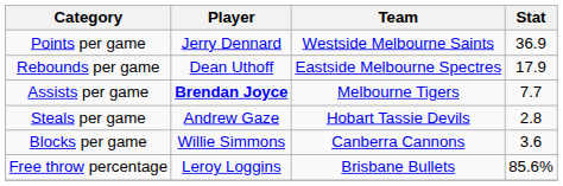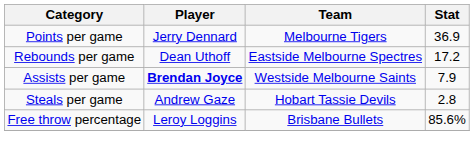 <table class="wikitable" style="text-align:center">
 <tr>
 <th>Category</th>
 <th>Player</th>
 <th>Team</th>
 <th>Stat</th>
 </tr>
 <tr>
 <td><a href='#'>Points</a> per game</td>
 <td><a href='#'>Jerry Dennard</a></td>
-<td><a href='#'>Westside Melbourne Saints</a></td>
+<td><a href='#'>Melbourne Tigers</a></td>
 <td>36.9</td>
 </tr>
 <tr>
 <td><a href='#'>Rebounds</a> per game</td>
 <td><a href='#'>Dean Uthoff</a></td>
 <td><a href='#'>Eastside Melbourne Spectres</a></td>
-<td>17.9</td>
+<td>17.2</td>
 </tr>
 <tr>
 <td><a href='#'>Assists</a> per game</td>
 <td><strong><a href='#'>Brendan Joyce</a></strong></td>
-<td><a href='#'>Melbourne Tigers</a></td>
-<td>7.7</td>
+<td><a href='#'>Westside Melbourne Saints</a></td>
+<td>7.9</td>
 </tr>
 <tr>
 <td><a href='#'>Steals</a> per game</td>
 <td><a href='#'>Andrew Gaze</a></td>
 <td><a href='#'>Hobart Tassie Devils</a></td>
 <td>2.8</td>
-</tr>
-<tr>
-<td><a href='#'>Blocks</a> per game</td>
-<td><a href='#'>Willie Simmons</a></td>
-<td><a href='#'>Canberra Cannons</a></td>
-<td>3.6</td>
 </tr>
 <tr>
 <td><a href='#'>Free throw</a> percentage</td>
 <td><a href='#'>Leroy Loggins</a></td>
 <td><a href='#'>Brisbane Bullets</a></td>
 <td>85.6%</td>
 </tr>
 <tr>
 </tr>
 </table>
